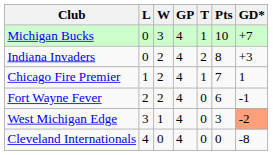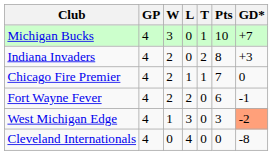 <table class="wikitable">
 <tr>
 <th>Club</th>
+<th>GP</th>
+<th>W</th>
 <th>L</th>
-<th>W</th>
-<th>GP</th>
 <th>T</th>
 <th>Pts</th>
 <th>GD*</th>
 </tr>
 <tr bgcolor=#ccffcc>
 <td><a href='#'>Michigan Bucks</a></td>
+<td>4</td>
+<td>3</td>
 <td>0</td>
-<td>3</td>
-<td>4</td>
 <td>1</td>
 <td>10</td>
 <td>+7</td>
 </tr>
 <tr>
 <td><a href='#'>Indiana Invaders</a></td>
+<td>4</td>
+<td>2</td>
 <td>0</td>
-<td>2</td>
-<td>4</td>
 <td>2</td>
 <td>8</td>
 <td>+3</td>
 </tr>
 <tr>
 <td><a href='#'>Chicago Fire Premier</a></td>
+<td>4</td>
+<td>2</td>
 <td>1</td>
-<td>2</td>
-<td>4</td>
 <td>1</td>
 <td>7</td>
-<td>1</td>
+<td>0</td>
 </tr>
 <tr>
 <td><a href='#'>Fort Wayne Fever</a></td>
+<td>4</td>
 <td>2</td>
 <td>2</td>
-<td>4</td>
 <td>0</td>
 <td>6</td>
 <td>-1</td>
 </tr>
 <tr>
 <td><a href='#'>West Michigan Edge</a></td>
+<td>4</td>
+<td>1</td>
 <td>3</td>
-<td>1</td>
-<td>4</td>
 <td>0</td>
 <td>3</td>
 <td style="background: lightsalmon;">-2</td>
 </tr>
 <tr>
 <td><a href='#'>Cleveland Internationals</a></td>
 <td>4</td>
 <td>0</td>
 <td>4</td>
 <td>0</td>
 <td>0</td>
 <td>-8</td>
 </tr>
 </table>
